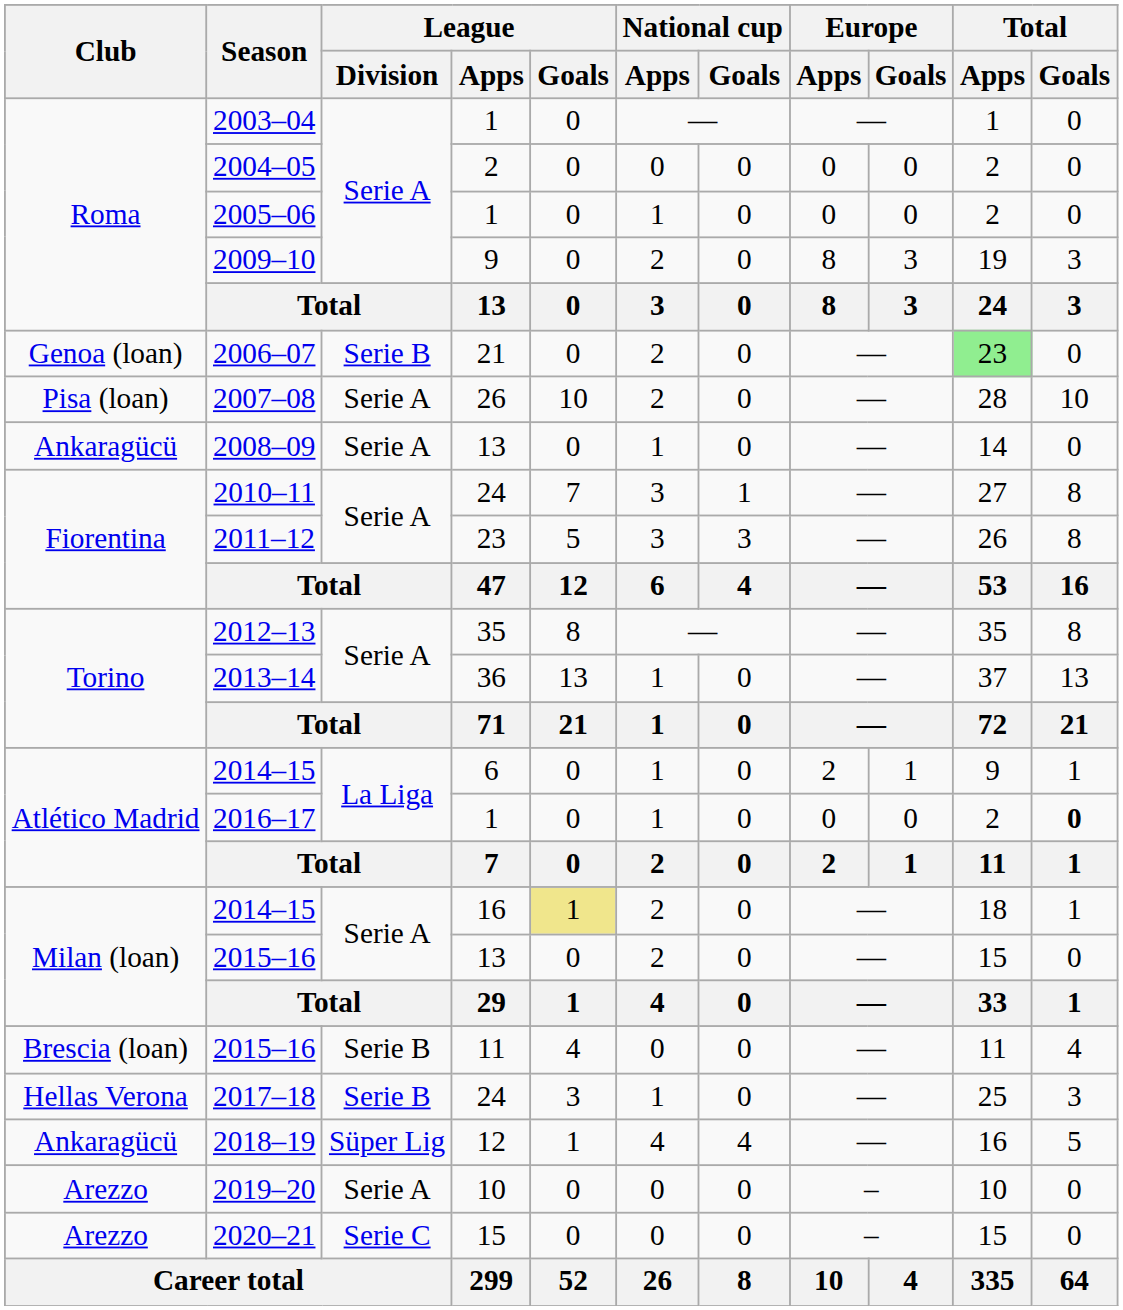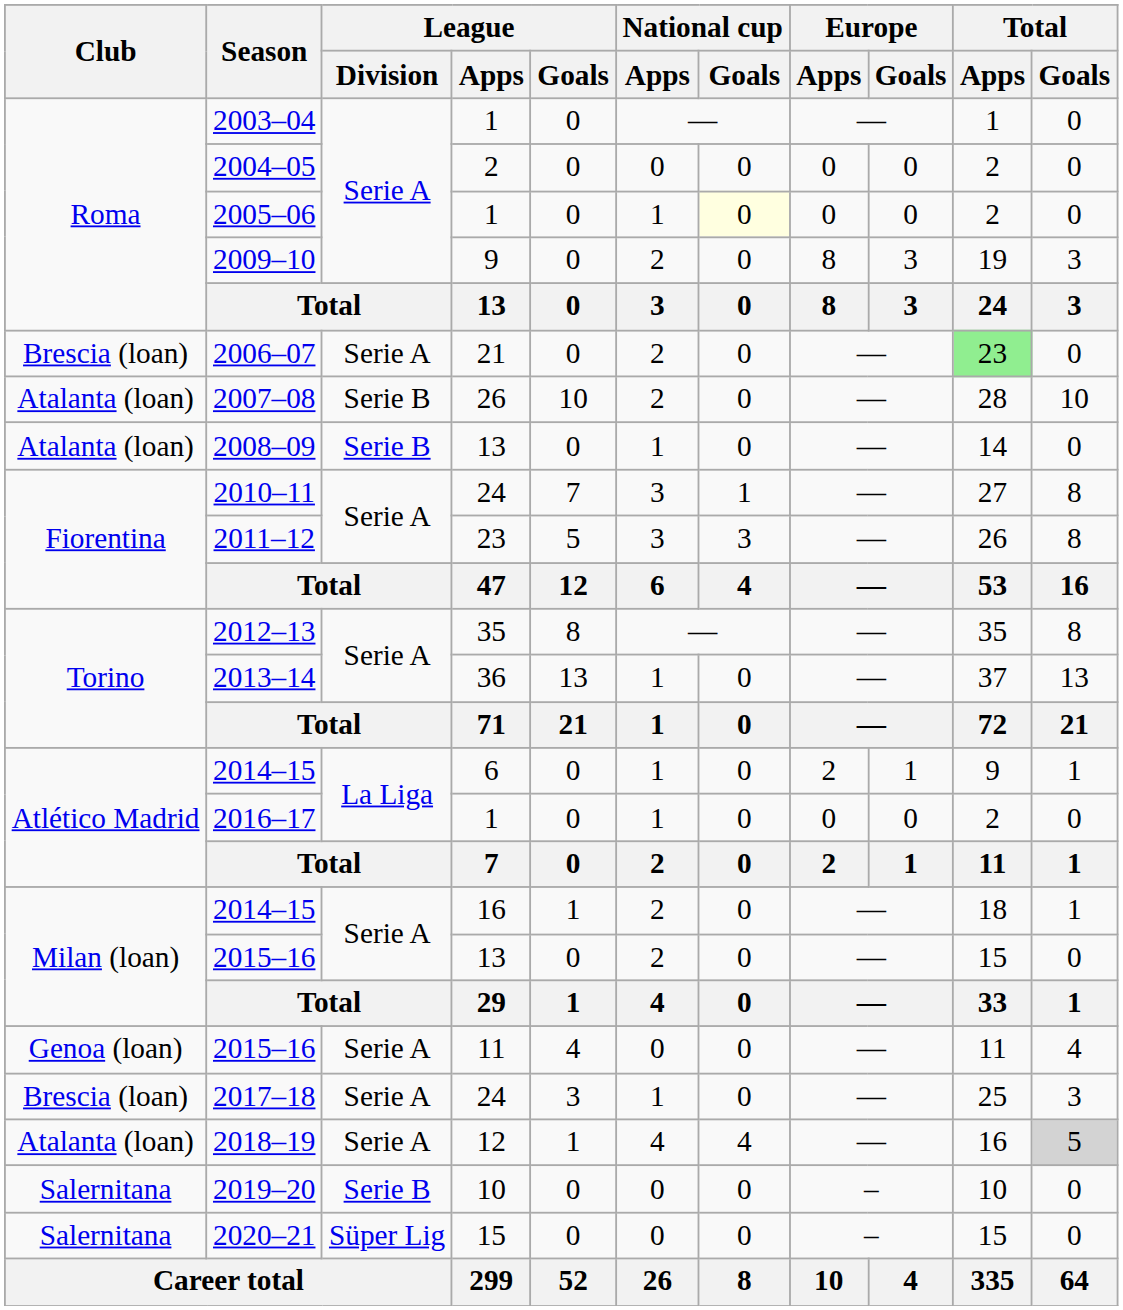 <table class="wikitable" style="text-align:center">
 <tr>
 <th rowspan="2">Club</th>
 <th rowspan="2">Season</th>
 <th colspan="3">League</th>
 <th colspan="2">National cup</th>
 <th colspan="2">Europe</th>
 <th colspan="2">Total</th>
 </tr>
 <tr>
 <th>Division</th>
 <th>Apps</th>
 <th>Goals</th>
 <th>Apps</th>
 <th>Goals</th>
 <th>Apps</th>
 <th>Goals</th>
 <th>Apps</th>
 <th>Goals</th>
 </tr>
 <tr>
 <td rowspan="5"><a href='#'>Roma</a></td>
 <td><a href='#'>2003–04</a></td>
 <td rowspan="4"><a href='#'>Serie A</a></td>
 <td>1</td>
 <td>0</td>
 <td colspan="2">—</td>
 <td colspan="2">—</td>
 <td>1</td>
 <td>0</td>
 </tr>
 <tr>
 <td><a href='#'>2004–05</a></td>
 <td>2</td>
 <td>0</td>
 <td>0</td>
 <td>0</td>
 <td>0</td>
 <td>0</td>
 <td>2</td>
 <td>0</td>
 </tr>
 <tr>
 <td><a href='#'>2005–06</a></td>
 <td>1</td>
 <td>0</td>
 <td>1</td>
-<td>0</td>
+<td style="background: lightyellow;">0</td>
 <td>0</td>
 <td>0</td>
 <td>2</td>
 <td>0</td>
 </tr>
 <tr>
 <td><a href='#'>2009–10</a></td>
 <td>9</td>
 <td>0</td>
 <td>2</td>
 <td>0</td>
 <td>8</td>
 <td>3</td>
 <td>19</td>
 <td>3</td>
 </tr>
 <tr>
 <th colspan=2>Total</th>
 <th>13</th>
 <th>0</th>
 <th>3</th>
 <th>0</th>
 <th>8</th>
 <th>3</th>
 <th>24</th>
 <th>3</th>
 </tr>
 <tr>
-<td><a href='#'>Genoa</a> (loan)</td>
+<td><a href='#'>Brescia</a> (loan)</td>
 <td><a href='#'>2006–07</a></td>
-<td><a href='#'>Serie B</a></td>
+<td>Serie A</td>
 <td>21</td>
 <td>0</td>
 <td>2</td>
 <td>0</td>
 <td colspan="2">—</td>
 <td style="background: lightgreen;">23</td>
 <td>0</td>
 </tr>
 <tr>
-<td><a href='#'>Pisa</a> (loan)</td>
+<td><a href='#'>Atalanta</a> (loan)</td>
 <td><a href='#'>2007–08</a></td>
-<td>Serie A</td>
+<td>Serie B</td>
 <td>26</td>
 <td>10</td>
 <td>2</td>
 <td>0</td>
 <td colspan="2">—</td>
 <td>28</td>
 <td>10</td>
 </tr>
 <tr>
-<td><a href='#'>Ankaragücü</a></td>
+<td><a href='#'>Atalanta</a> (loan)</td>
 <td><a href='#'>2008–09</a></td>
-<td>Serie A</td>
+<td><a href='#'>Serie B</a></td>
 <td>13</td>
 <td>0</td>
 <td>1</td>
 <td>0</td>
 <td colspan="2">—</td>
 <td>14</td>
 <td>0</td>
 </tr>
 <tr>
 <td rowspan="3"><a href='#'>Fiorentina</a></td>
 <td><a href='#'>2010–11</a></td>
 <td rowspan="2">Serie A</td>
 <td>24</td>
 <td>7</td>
 <td>3</td>
 <td>1</td>
 <td colspan="2">—</td>
 <td>27</td>
 <td>8</td>
 </tr>
 <tr>
 <td><a href='#'>2011–12</a></td>
 <td>23</td>
 <td>5</td>
 <td>3</td>
 <td>3</td>
 <td colspan="2">—</td>
 <td>26</td>
 <td>8</td>
 </tr>
 <tr>
 <th colspan=2>Total</th>
 <th>47</th>
 <th>12</th>
 <th>6</th>
 <th>4</th>
 <th colspan="2">—</th>
 <th>53</th>
 <th>16</th>
 </tr>
 <tr>
 <td rowspan="3"><a href='#'>Torino</a></td>
 <td><a href='#'>2012–13</a></td>
 <td rowspan="2">Serie A</td>
 <td>35</td>
 <td>8</td>
 <td colspan="2">—</td>
 <td colspan="2">—</td>
 <td>35</td>
 <td>8</td>
 </tr>
 <tr>
 <td><a href='#'>2013–14</a></td>
 <td>36</td>
 <td>13</td>
 <td>1</td>
 <td>0</td>
 <td colspan="2">—</td>
 <td>37</td>
 <td>13</td>
 </tr>
 <tr>
 <th colspan=2>Total</th>
 <th>71</th>
 <th>21</th>
 <th>1</th>
 <th>0</th>
 <th colspan="2">—</th>
 <th>72</th>
 <th>21</th>
 </tr>
 <tr>
 <td rowspan="3"><a href='#'>Atlético Madrid</a></td>
 <td><a href='#'>2014–15</a></td>
 <td rowspan="2"><a href='#'>La Liga</a></td>
 <td>6</td>
 <td>0</td>
 <td>1</td>
 <td>0</td>
 <td>2</td>
 <td>1</td>
 <td>9</td>
 <td>1</td>
 </tr>
 <tr>
 <td><a href='#'>2016–17</a></td>
 <td>1</td>
 <td>0</td>
 <td>1</td>
 <td>0</td>
 <td>0</td>
 <td>0</td>
 <td>2</td>
-<td><strong>0</strong></td>
+<td>0</td>
 </tr>
 <tr>
 <th colspan="2">Total</th>
 <th>7</th>
 <th>0</th>
 <th>2</th>
 <th>0</th>
 <th>2</th>
 <th>1</th>
 <th>11</th>
 <th>1</th>
 </tr>
 <tr>
 <td rowspan="3"><a href='#'>Milan</a> (loan)</td>
 <td><a href='#'>2014–15</a></td>
 <td rowspan="2">Serie A</td>
 <td>16</td>
-<td style="background: khaki;">1</td>
+<td>1</td>
 <td>2</td>
 <td>0</td>
 <td colspan="2">—</td>
 <td>18</td>
 <td>1</td>
 </tr>
 <tr>
 <td><a href='#'>2015–16</a></td>
 <td>13</td>
 <td>0</td>
 <td>2</td>
 <td>0</td>
 <td colspan="2">—</td>
 <td>15</td>
 <td>0</td>
 </tr>
 <tr>
 <th colspan=2>Total</th>
 <th>29</th>
 <th>1</th>
 <th>4</th>
 <th>0</th>
 <th colspan="2">—</th>
 <th>33</th>
 <th>1</th>
 </tr>
 <tr>
-<td><a href='#'>Brescia</a> (loan)</td>
+<td><a href='#'>Genoa</a> (loan)</td>
 <td><a href='#'>2015–16</a></td>
-<td>Serie B</td>
+<td>Serie A</td>
 <td>11</td>
 <td>4</td>
 <td>0</td>
 <td>0</td>
 <td colspan="2">—</td>
 <td>11</td>
 <td>4</td>
 </tr>
 <tr>
-<td><a href='#'>Hellas Verona</a></td>
+<td><a href='#'>Brescia</a> (loan)</td>
 <td><a href='#'>2017–18</a></td>
-<td><a href='#'>Serie B</a></td>
+<td>Serie A</td>
 <td>24</td>
 <td>3</td>
 <td>1</td>
 <td>0</td>
 <td colspan="2">—</td>
 <td>25</td>
 <td>3</td>
 </tr>
 <tr>
-<td><a href='#'>Ankaragücü</a></td>
+<td><a href='#'>Atalanta</a> (loan)</td>
 <td><a href='#'>2018–19</a></td>
-<td><a href='#'>Süper Lig</a></td>
+<td>Serie A</td>
 <td>12</td>
 <td>1</td>
 <td>4</td>
 <td>4</td>
 <td colspan="2">—</td>
 <td>16</td>
-<td>5</td>
+<td style="background: lightgrey;">5</td>
 </tr>
 <tr>
-<td><a href='#'>Arezzo</a></td>
+<td><a href='#'>Salernitana</a></td>
 <td><a href='#'>2019–20</a></td>
-<td>Serie A</td>
+<td><a href='#'>Serie B</a></td>
 <td>10</td>
 <td>0</td>
 <td>0</td>
 <td>0</td>
 <td colspan="2">–</td>
 <td>10</td>
 <td>0</td>
 </tr>
 <tr>
-<td><a href='#'>Arezzo</a></td>
+<td><a href='#'>Salernitana</a></td>
 <td><a href='#'>2020–21</a></td>
-<td><a href='#'>Serie C</a></td>
+<td><a href='#'>Süper Lig</a></td>
 <td>15</td>
 <td>0</td>
 <td>0</td>
 <td>0</td>
 <td colspan="2">–</td>
 <td>15</td>
 <td>0</td>
 </tr>
 <tr>
 <th colspan="3">Career total</th>
 <th>299</th>
 <th>52</th>
 <th>26</th>
 <th>8</th>
 <th>10</th>
 <th>4</th>
 <th>335</th>
 <th>64</th>
 </tr>
 </table>
